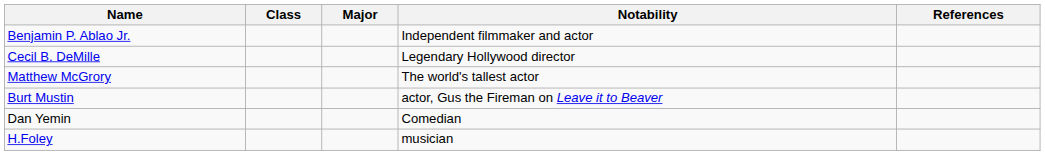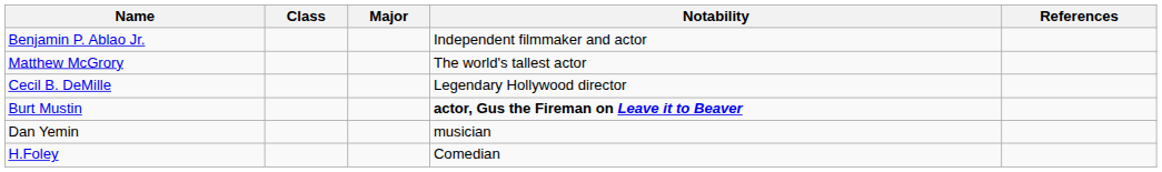 <table class="wikitable sortable" style="width:100%;">
 <tr>
 <th>Name</th>
 <th>Class</th>
 <th>Major</th>
 <th>Notability</th>
 <th>References</th>
 </tr>
 <tr>
 <td><a href='#'>Benjamin P. Ablao Jr.</a></td>
 <td></td>
 <td></td>
 <td>Independent filmmaker and actor</td>
 <td></td>
 </tr>
 <tr>
+<td><a href='#'>Matthew McGrory</a></td>
+<td></td>
+<td></td>
+<td>The world's tallest actor</td>
+<td></td>
+</tr>
+<tr>
 <td><a href='#'>Cecil B. DeMille</a></td>
 <td></td>
 <td></td>
 <td>Legendary Hollywood director</td>
 <td></td>
 </tr>
 <tr>
-<td><a href='#'>Matthew McGrory</a></td>
-<td></td>
-<td></td>
-<td>The world's tallest actor</td>
-<td></td>
-</tr>
-<tr>
 <td><a href='#'>Burt Mustin</a></td>
 <td></td>
 <td></td>
-<td>actor, Gus the Fireman on <em><a href='#'>Leave it to Beaver</a></em></td>
+<td><strong>actor, Gus the Fireman on <em><a href='#'>Leave it to Beaver</a></em></strong></td>
 <td></td>
 </tr>
 <tr>
 <td>Dan Yemin</td>
 <td></td>
 <td></td>
-<td>Comedian</td>
+<td>musician</td>
 <td></td>
 </tr>
 <tr>
 <td><a href='#'>H.Foley</a></td>
 <td></td>
 <td></td>
-<td>musician</td>
+<td>Comedian</td>
 </tr>
 </table>
